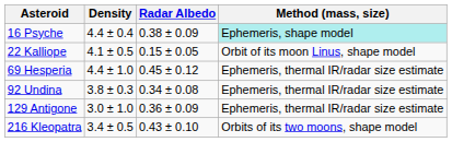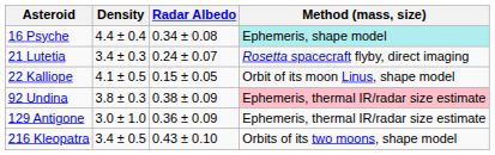 <table class="wikitable">
 <tr>
 <th>Asteroid</th>
 <th>Density</th>
 <th><a href='#'>Radar Albedo</a></th>
 <th>Method (mass, size)</th>
 </tr>
 <tr>
 <td><a href='#'>16 Psyche</a></td>
 <td>4.4 ± 0.4</td>
-<td>0.38 ± 0.09</td>
+<td>0.34 ± 0.08</td>
 <td style="background: paleturquoise;">Ephemeris, shape model</td>
+</tr>
+<tr>
+<td><a href='#'>21 Lutetia</a></td>
+<td>3.4 ± 0.3</td>
+<td>0.24 ± 0.07</td>
+<td><a href='#'><em>Rosetta</em> spacecraft</a> flyby, direct imaging</td>
 </tr>
 <tr>
 <td><a href='#'>22 Kalliope</a></td>
 <td>4.1 ± 0.5</td>
 <td>0.15 ± 0.05</td>
 <td>Orbit of its moon <a href='#'>Linus</a>, shape model</td>
 </tr>
 <tr>
-<td><a href='#'>69 Hesperia</a></td>
-<td>4.4 ± 1.0</td>
-<td>0.45 ± 0.12</td>
-<td>Ephemeris, thermal IR/radar size estimate</td>
-</tr>
-<tr>
 <td><a href='#'>92 Undina</a></td>
 <td>3.8 ± 0.3</td>
-<td>0.34 ± 0.08</td>
-<td>Ephemeris, thermal IR/radar size estimate</td>
+<td>0.38 ± 0.09</td>
+<td style="background: pink;">Ephemeris, thermal IR/radar size estimate</td>
 </tr>
 <tr>
 <td><a href='#'>129 Antigone</a></td>
 <td>3.0 ± 1.0</td>
 <td>0.36 ± 0.09</td>
 <td>Ephemeris, thermal IR/radar size estimate</td>
 </tr>
 <tr>
 <td><a href='#'>216 Kleopatra</a></td>
 <td>3.4 ± 0.5</td>
 <td>0.43 ± 0.10</td>
 <td>Orbits of its <a href='#'>two moons</a>, shape model</td>
 </tr>
 </table>
